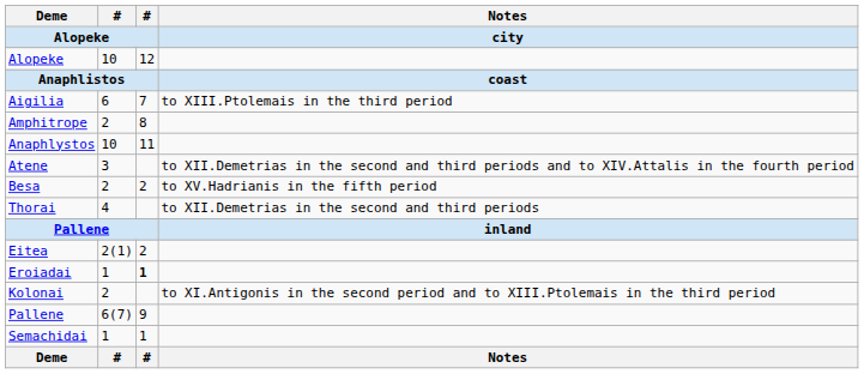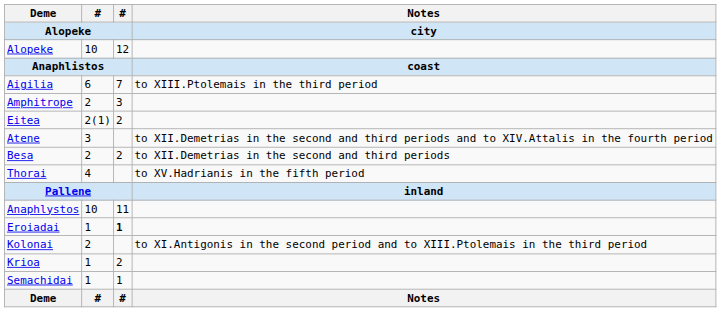 <table class="wikitable">
 <tr ---->
 <th>Deme</th>
 <th>#</th>
 <th>#</th>
 <th>Notes</th>
 </tr>
 <tr ---->
 <th colspan="3" style="background: #d0e5f5">Alopeke</th>
 <th style="background: #d0e5f5">city</th>
 </tr>
 <tr ----style="background: #f1f5fc">
 <td><a href='#'>Alopeke</a></td>
 <td>10</td>
 <td>12</td>
 <td></td>
 </tr>
 <tr ---->
 <th colspan="3" style="background: #d0e5f5">Anaphlistos</th>
 <th style="background: #d0e5f5">coast</th>
 </tr>
 <tr ----style="background: #f1f5fc">
 <td><a href='#'>Aigilia</a></td>
 <td>6</td>
 <td>7</td>
 <td>to  XIII.Ptolemais in the third period</td>
 </tr>
 <tr ----style="background: #f1f5fc">
 <td><a href='#'>Amphitrope</a></td>
 <td>2</td>
-<td>8</td>
+<td>3</td>
 <td></td>
 </tr>
 <tr ----style="background: #f1f5fc">
-<td><a href='#'>Anaphlystos</a></td>
-<td>10</td>
-<td>11</td>
+<td><a href='#'>Eitea</a></td>
+<td>2(1)</td>
+<td>2</td>
 <td></td>
 </tr>
 <tr ----style="background: #f1f5fc">
 <td><a href='#'>Atene</a></td>
 <td>3</td>
 <td></td>
 <td>to  XII.Demetrias in the second and third periods and to XIV.Attalis in the fourth period</td>
 </tr>
 <tr ----style="background: #f1f5fc">
 <td><a href='#'>Besa</a></td>
 <td>2</td>
 <td>2</td>
-<td>to XV.Hadrianis in the fifth period</td>
+<td>to  XII.Demetrias in the second and third periods</td>
 </tr>
 <tr ----style="background: #f1f5fc">
 <td><a href='#'>Thorai</a></td>
 <td>4</td>
 <td></td>
-<td>to  XII.Demetrias in the second and third periods</td>
+<td>to XV.Hadrianis in the fifth period</td>
 </tr>
 <tr ---->
 <th colspan="3" style="background: #d0e5f5"><a href='#'>Pallene</a></th>
 <th style="background: #d0e5f5">inland</th>
 </tr>
 <tr ----style="background: #f1f5fc">
-<td><a href='#'>Eitea</a></td>
-<td>2(1)</td>
-<td>2</td>
+<td><a href='#'>Anaphlystos</a></td>
+<td>10</td>
+<td>11</td>
 <td></td>
 </tr>
 <tr ----style="background: #f1f5fc">
 <td><a href='#'>Eroiadai</a></td>
 <td>1</td>
 <td><strong>1</strong></td>
 <td></td>
 </tr>
 <tr ----style="background: #f1f5fc">
 <td><a href='#'>Kolonai</a></td>
 <td>2</td>
 <td></td>
 <td>to XI.Antigonis in the second period and to  XIII.Ptolemais in the third period</td>
 </tr>
 <tr ----style="background: #f1f5fc">
-<td><a href='#'>Pallene</a></td>
-<td>6(7)</td>
-<td>9</td>
+<td><a href='#'>Krioa</a></td>
+<td>1</td>
+<td>2</td>
 <td></td>
 </tr>
 <tr ----style="background: #f1f5fc">
 <td><a href='#'>Semachidai</a></td>
 <td>1</td>
 <td>1</td>
 <td></td>
 </tr>
 <tr ---->
 <th>Deme</th>
 <th>#</th>
 <th>#</th>
 <th>Notes</th>
 </tr>
 </table>
